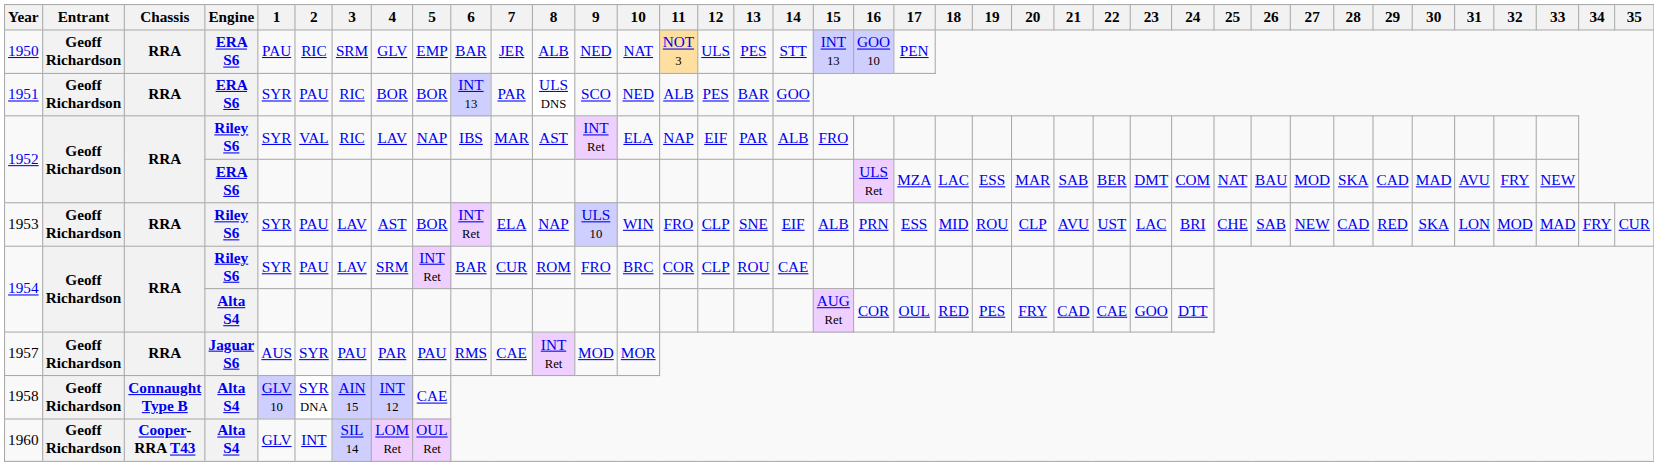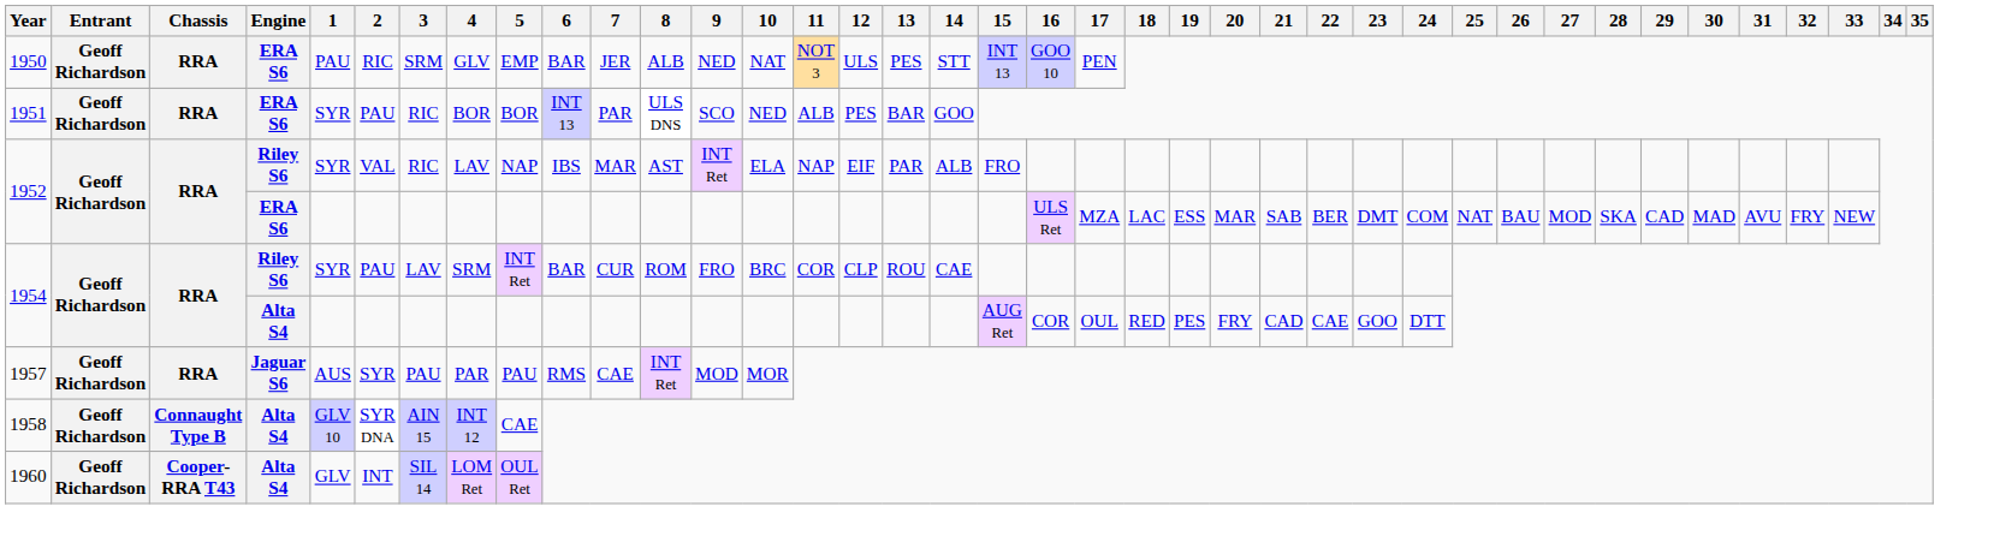 <table class="wikitable" style="text-align:center; font-size:90%">
 <tr>
 <th>Year</th>
 <th>Entrant</th>
 <th>Chassis</th>
 <th>Engine</th>
 <th>1</th>
 <th>2</th>
 <th>3</th>
 <th>4</th>
 <th>5</th>
 <th>6</th>
 <th>7</th>
 <th>8</th>
 <th>9</th>
 <th>10</th>
 <th>11</th>
 <th>12</th>
 <th>13</th>
 <th>14</th>
 <th>15</th>
 <th>16</th>
 <th>17</th>
 <th>18</th>
 <th>19</th>
 <th>20</th>
 <th>21</th>
 <th>22</th>
 <th>23</th>
 <th>24</th>
 <th>25</th>
 <th>26</th>
 <th>27</th>
 <th>28</th>
 <th>29</th>
 <th>30</th>
 <th>31</th>
 <th>32</th>
 <th>33</th>
 <th>34</th>
 <th>35</th>
 </tr>
 <tr>
 <td><a href='#'>1950</a></td>
 <th>Geoff Richardson</th>
 <th>RRA</th>
 <th><a href='#'>ERA</a> <a href='#'>S6</a></th>
 <td><a href='#'>PAU</a></td>
 <td><a href='#'>RIC</a></td>
 <td><a href='#'>SRM</a></td>
 <td><a href='#'>GLV</a></td>
 <td><a href='#'>EMP</a></td>
 <td><a href='#'>BAR</a></td>
 <td><a href='#'>JER</a></td>
 <td><a href='#'>ALB</a></td>
 <td><a href='#'>NED</a></td>
 <td><a href='#'>NAT</a></td>
 <td style="background:#FFDF9F;"><a href='#'>NOT</a><br><small>3</small></td>
 <td><a href='#'>ULS</a></td>
 <td><a href='#'>PES</a></td>
 <td><a href='#'>STT</a></td>
 <td style="background:#CFCFFF;"><a href='#'>INT</a><br><small>13</small></td>
 <td style="background:#CFCFFF;"><a href='#'>GOO</a><br><small>10</small></td>
 <td><a href='#'>PEN</a></td>
 </tr>
 <tr>
 <td><a href='#'>1951</a></td>
 <th>Geoff Richardson</th>
 <th>RRA</th>
 <th><a href='#'>ERA</a> <a href='#'>S6</a></th>
 <td><a href='#'>SYR</a></td>
 <td><a href='#'>PAU</a></td>
 <td><a href='#'>RIC</a></td>
 <td><a href='#'>BOR</a></td>
 <td><a href='#'>BOR</a></td>
 <td style="background:#CFCFFF;"><a href='#'>INT</a><br><small>13</small></td>
 <td><a href='#'>PAR</a></td>
 <td style="background:#FFFFFF;"><a href='#'>ULS</a><br><small>DNS</small></td>
 <td><a href='#'>SCO</a></td>
 <td><a href='#'>NED</a></td>
 <td><a href='#'>ALB</a></td>
 <td><a href='#'>PES</a></td>
 <td><a href='#'>BAR</a></td>
 <td><a href='#'>GOO</a></td>
 </tr>
 <tr>
 <td rowspan="2"><a href='#'>1952</a></td>
 <th rowspan="2">Geoff Richardson</th>
 <th rowspan="2">RRA</th>
 <th><a href='#'>Riley</a> <a href='#'>S6</a></th>
 <td><a href='#'>SYR</a></td>
 <td><a href='#'>VAL</a></td>
 <td><a href='#'>RIC</a></td>
 <td><a href='#'>LAV</a></td>
 <td><a href='#'>NAP</a></td>
 <td><a href='#'>IBS</a></td>
 <td><a href='#'>MAR</a></td>
 <td><a href='#'>AST</a></td>
 <td style="background:#EFCFFF;"><a href='#'>INT</a><br><small>Ret</small></td>
 <td><a href='#'>ELA</a></td>
 <td><a href='#'>NAP</a></td>
 <td><a href='#'>EIF</a></td>
 <td><a href='#'>PAR</a></td>
 <td><a href='#'>ALB</a></td>
 <td><a href='#'>FRO</a></td>
 <td></td>
 <td></td>
 <td></td>
 <td></td>
 <td></td>
 <td></td>
 <td></td>
 <td></td>
 <td></td>
 <td></td>
 <td></td>
 <td></td>
 <td></td>
 <td></td>
 <td></td>
 <td></td>
 <td></td>
 <td></td>
 </tr>
 <tr>
 <th><a href='#'>ERA</a> <a href='#'>S6</a></th>
 <td></td>
 <td></td>
 <td></td>
 <td></td>
 <td></td>
 <td></td>
 <td></td>
 <td></td>
 <td></td>
 <td></td>
 <td></td>
 <td></td>
 <td></td>
 <td></td>
 <td></td>
 <td style="background:#EFCFFF;"><a href='#'>ULS</a><br><small>Ret</small></td>
 <td><a href='#'>MZA</a></td>
 <td><a href='#'>LAC</a></td>
 <td><a href='#'>ESS</a></td>
 <td><a href='#'>MAR</a></td>
 <td><a href='#'>SAB</a></td>
 <td><a href='#'>BER</a></td>
 <td><a href='#'>DMT</a></td>
 <td><a href='#'>COM</a></td>
 <td><a href='#'>NAT</a></td>
 <td><a href='#'>BAU</a></td>
 <td><a href='#'>MOD</a></td>
 <td><a href='#'>SKA</a></td>
 <td><a href='#'>CAD</a></td>
 <td><a href='#'>MAD</a></td>
 <td><a href='#'>AVU</a></td>
 <td><a href='#'>FRY</a></td>
 <td><a href='#'>NEW</a></td>
 </tr>
 <tr>
-<td>1953</td>
-<th>Geoff Richardson</th>
-<th>RRA</th>
-<th><a href='#'>Riley</a> <a href='#'>S6</a></th>
-<td><a href='#'>SYR</a></td>
-<td><a href='#'>PAU</a></td>
-<td><a href='#'>LAV</a></td>
-<td><a href='#'>AST</a></td>
-<td><a href='#'>BOR</a></td>
-<td style="background:#EFCFFF;"><a href='#'>INT</a><br><small>Ret</small></td>
-<td><a href='#'>ELA</a></td>
-<td><a href='#'>NAP</a></td>
-<td style="background:#CFCFFF;"><a href='#'>ULS</a><br><small>10</small></td>
-<td><a href='#'>WIN</a></td>
-<td><a href='#'>FRO</a></td>
-<td><a href='#'>CLP</a></td>
-<td><a href='#'>SNE</a></td>
-<td><a href='#'>EIF</a></td>
-<td><a href='#'>ALB</a></td>
-<td><a href='#'>PRN</a></td>
-<td><a href='#'>ESS</a></td>
-<td><a href='#'>MID</a></td>
-<td><a href='#'>ROU</a></td>
-<td><a href='#'>CLP</a></td>
-<td><a href='#'>AVU</a></td>
-<td><a href='#'>UST</a></td>
-<td><a href='#'>LAC</a></td>
-<td><a href='#'>BRI</a></td>
-<td><a href='#'>CHE</a></td>
-<td><a href='#'>SAB</a></td>
-<td><a href='#'>NEW</a></td>
-<td><a href='#'>CAD</a></td>
-<td><a href='#'>RED</a></td>
-<td><a href='#'>SKA</a></td>
-<td><a href='#'>LON</a></td>
-<td><a href='#'>MOD</a></td>
-<td><a href='#'>MAD</a></td>
-<td><a href='#'>FRY</a></td>
-<td><a href='#'>CUR</a></td>
-</tr>
-<tr>
 <td rowspan="2"><a href='#'>1954</a></td>
 <th rowspan="2">Geoff Richardson</th>
 <th rowspan="2">RRA</th>
 <th><a href='#'>Riley</a> <a href='#'>S6</a></th>
 <td><a href='#'>SYR</a></td>
 <td><a href='#'>PAU</a></td>
 <td><a href='#'>LAV</a></td>
 <td><a href='#'>SRM</a></td>
 <td style="background:#EFCFFF;"><a href='#'>INT</a><br><small>Ret</small></td>
 <td><a href='#'>BAR</a></td>
 <td><a href='#'>CUR</a></td>
 <td><a href='#'>ROM</a></td>
 <td><a href='#'>FRO</a></td>
 <td><a href='#'>BRC</a></td>
 <td><a href='#'>COR</a></td>
 <td><a href='#'>CLP</a></td>
 <td><a href='#'>ROU</a></td>
 <td><a href='#'>CAE</a></td>
 <td></td>
 <td></td>
 <td></td>
 <td></td>
 <td></td>
 <td></td>
 <td></td>
 <td></td>
 <td></td>
 <td></td>
 </tr>
 <tr>
 <th><a href='#'>Alta</a> <a href='#'>S4</a></th>
 <td></td>
 <td></td>
 <td></td>
 <td></td>
 <td></td>
 <td></td>
 <td></td>
 <td></td>
 <td></td>
 <td></td>
 <td></td>
 <td></td>
 <td></td>
 <td></td>
 <td style="background:#EFCFFF;"><a href='#'>AUG</a><br><small>Ret</small></td>
 <td><a href='#'>COR</a></td>
 <td><a href='#'>OUL</a></td>
 <td><a href='#'>RED</a></td>
 <td><a href='#'>PES</a></td>
 <td><a href='#'>FRY</a></td>
 <td><a href='#'>CAD</a></td>
 <td><a href='#'>CAE</a></td>
 <td><a href='#'>GOO</a></td>
 <td><a href='#'>DTT</a></td>
 </tr>
 <tr>
 <td>1957</td>
 <th>Geoff Richardson</th>
 <th>RRA</th>
 <th><a href='#'>Jaguar</a> <a href='#'>S6</a></th>
 <td><a href='#'>AUS</a></td>
 <td><a href='#'>SYR</a></td>
 <td><a href='#'>PAU</a></td>
 <td><a href='#'>PAR</a></td>
 <td><a href='#'>PAU</a></td>
 <td><a href='#'>RMS</a></td>
 <td><a href='#'>CAE</a></td>
 <td style="background:#EFCFFF;"><a href='#'>INT</a><br><small>Ret</small></td>
 <td><a href='#'>MOD</a></td>
 <td><a href='#'>MOR</a></td>
 </tr>
 <tr>
 <td>1958</td>
 <th>Geoff Richardson</th>
 <th><a href='#'>Connaught</a> <a href='#'>Type B</a></th>
 <th><a href='#'>Alta</a> <a href='#'>S4</a></th>
 <td style="background:#CFCFFF;"><a href='#'>GLV</a><br><small>10</small></td>
 <td style="background:#FFFFFF;"><a href='#'>SYR</a><br><small>DNA</small></td>
 <td style="background:#CFCFFF;"><a href='#'>AIN</a><br><small>15</small></td>
 <td style="background:#CFCFFF;"><a href='#'>INT</a><br><small>12</small></td>
 <td><a href='#'>CAE</a></td>
 </tr>
 <tr>
 <td>1960</td>
 <th>Geoff Richardson</th>
 <th><a href='#'>Cooper</a>-RRA <a href='#'>T43</a></th>
 <th><a href='#'>Alta</a> <a href='#'>S4</a></th>
 <td><a href='#'>GLV</a></td>
 <td><a href='#'>INT</a></td>
 <td style="background:#CFCFFF;"><a href='#'>SIL</a><br><small>14</small></td>
 <td style="background:#EFCFFF;"><a href='#'>LOM</a><br><small>Ret</small></td>
 <td style="background:#EFCFFF;"><a href='#'>OUL</a><br><small>Ret</small></td>
 </tr>
 </table>
